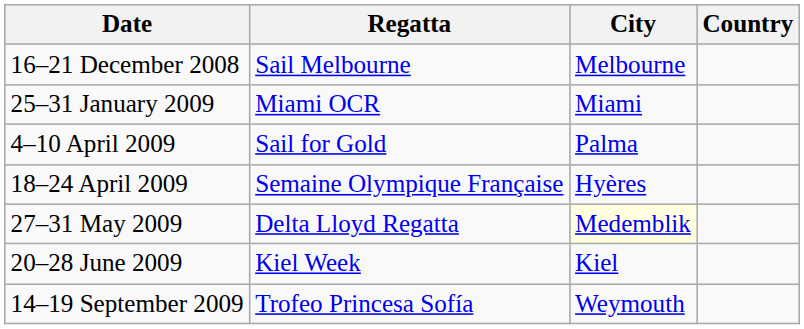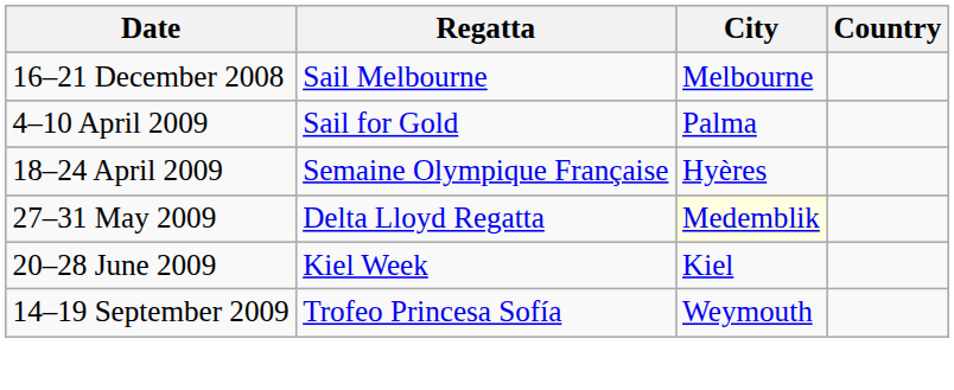 <table class="wikitable">
 <tr>
 <th>Date</th>
 <th>Regatta</th>
 <th>City</th>
 <th>Country</th>
 </tr>
 <tr>
 <td>16–21 December 2008</td>
 <td><a href='#'>Sail Melbourne</a></td>
 <td><a href='#'>Melbourne</a></td>
-<td></td>
-</tr>
-<tr>
-<td>25–31 January 2009</td>
-<td><a href='#'>Miami OCR</a></td>
-<td><a href='#'>Miami</a></td>
 <td></td>
 </tr>
 <tr>
 <td>4–10 April 2009</td>
 <td><a href='#'>Sail for Gold</a></td>
 <td><a href='#'>Palma</a></td>
 <td></td>
 </tr>
 <tr>
 <td>18–24 April 2009</td>
 <td><a href='#'>Semaine Olympique Française</a></td>
 <td><a href='#'>Hyères</a></td>
 <td></td>
 </tr>
 <tr>
 <td>27–31 May 2009</td>
 <td><a href='#'>Delta Lloyd Regatta</a></td>
 <td style="background: lightyellow;"><a href='#'>Medemblik</a></td>
 <td></td>
 </tr>
 <tr>
 <td>20–28 June 2009</td>
 <td><a href='#'>Kiel Week</a></td>
 <td><a href='#'>Kiel</a></td>
 <td></td>
 </tr>
 <tr>
 <td>14–19 September 2009</td>
 <td><a href='#'>Trofeo Princesa Sofía</a></td>
 <td><a href='#'>Weymouth</a></td>
 <td></td>
 </tr>
 </table>
